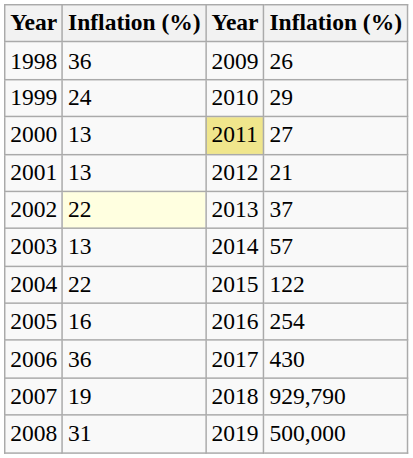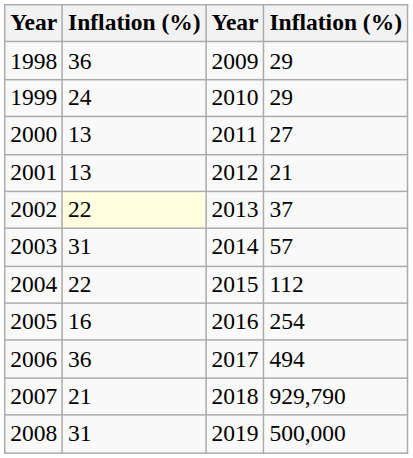 <table class="wikitable">
 <tr>
 <th>Year</th>
 <th>Inflation (%)</th>
 <th>Year</th>
 <th>Inflation (%)</th>
 </tr>
 <tr>
 <td>1998</td>
 <td>36</td>
 <td>2009</td>
-<td>26</td>
+<td>29</td>
 </tr>
 <tr>
 <td>1999</td>
 <td>24</td>
 <td>2010</td>
 <td>29</td>
 </tr>
 <tr>
 <td>2000</td>
 <td>13</td>
-<td style="background: khaki;">2011</td>
+<td>2011</td>
 <td>27</td>
 </tr>
 <tr>
 <td>2001</td>
 <td>13</td>
 <td>2012</td>
 <td>21</td>
 </tr>
 <tr>
 <td>2002</td>
 <td style="background: lightyellow;">22</td>
 <td>2013</td>
 <td>37</td>
 </tr>
 <tr>
 <td>2003</td>
-<td>13</td>
+<td>31</td>
 <td>2014</td>
 <td>57</td>
 </tr>
 <tr>
 <td>2004</td>
 <td>22</td>
 <td>2015</td>
-<td>122</td>
+<td>112</td>
 </tr>
 <tr>
 <td>2005</td>
 <td>16</td>
 <td>2016</td>
 <td>254</td>
 </tr>
 <tr>
 <td>2006</td>
 <td>36</td>
 <td>2017</td>
-<td>430</td>
+<td>494</td>
 </tr>
 <tr>
 <td>2007</td>
-<td>19</td>
+<td>21</td>
 <td>2018</td>
 <td>929,790</td>
 </tr>
 <tr>
 <td>2008</td>
 <td>31</td>
 <td>2019</td>
 <td>500,000</td>
 </tr>
 </table>
